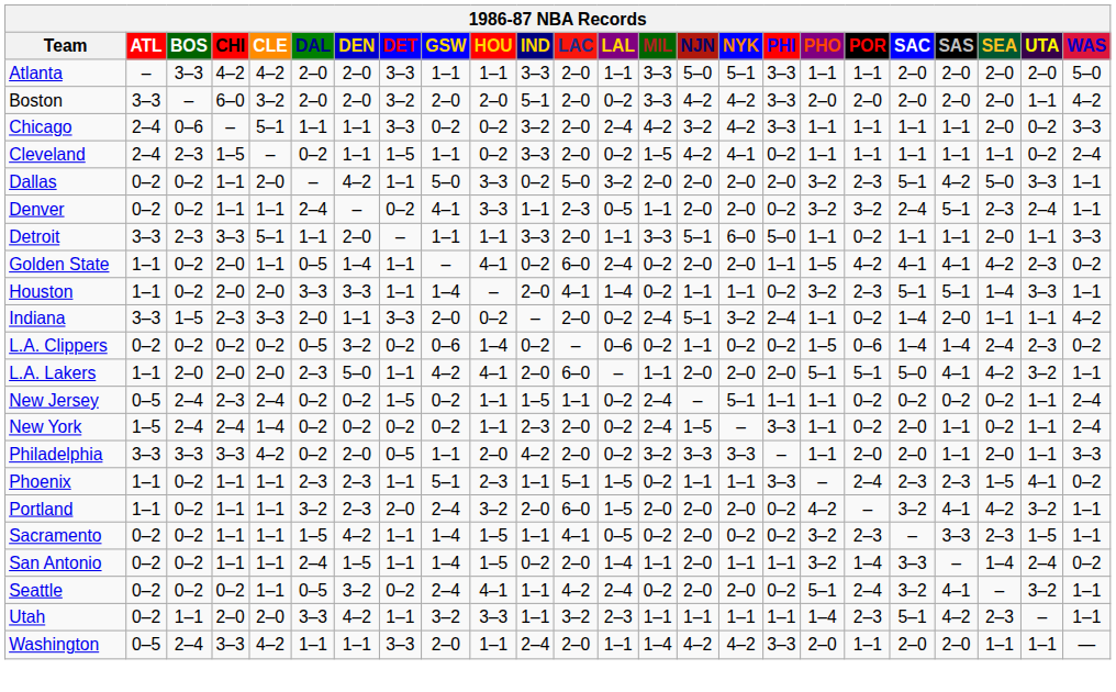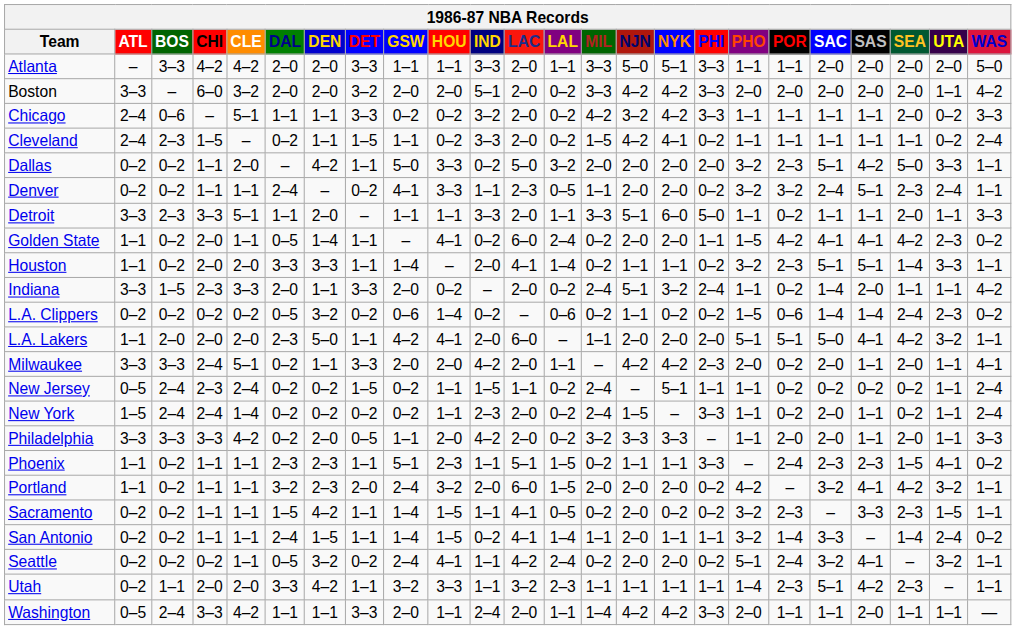 <table class="wikitable" style="font-size:95%; text-align:center;">
 <tr>
 <th colspan=24>1986-87 NBA Records</th>
 </tr>
 <tr>
 <th width=100>Team</th>
 <th style="background:#FF0000;color:#FFFFFF;width=35">ATL</th>
 <th style="background:#006400;color:#FFFFFF;width=35">BOS</th>
 <th style="background:#FF0000;color:#000000;width=35">CHI</th>
 <th style="background:#FF8C00;color:#FFFFFF;width=35">CLE</th>
 <th style="background:#008000;color:#00008B;width=35">DAL</th>
 <th style="background:#0000CD;color:#FFD700;width=35">DEN</th>
 <th style="background:#0000FF;color:#FF0000;width=35">DET</th>
 <th style="background:#0000FF;color:#FFD700;width=35">GSW</th>
 <th style="background:#FF0000;color:#FFD700;width=35">HOU</th>
 <th style="background:#000080;color:#FFD700;width=35">IND</th>
 <th style="background:#F9160D;color:#1A2E8B;width=35">LAC</th>
 <th style="background:#800080;color:#FFD700;width=35">LAL</th>
 <th style="background:#006400;color:#B22222;width=35">MIL</th>
 <th style="background:#B0170C;color:#00056D;width=35">NJN</th>
 <th style="background:#0000FF;color:#FF8C00;width=35">NYK</th>
 <th style="background:#FF0000;color:#0000FF;width=35">PHI</th>
 <th style="background:#800080;color:#FF4500;width=35">PHO</th>
 <th style="background:#000000;color:#FF0000;width=35">POR</th>
 <th style="background:#0000FF;color:#FFFFFF;width=35">SAC</th>
 <th style="background:#000000;color:#C0C0C0;width=35">SAS</th>
 <th style="background:#005831;color:#FFC322;width=35">SEA</th>
 <th style="background:#36004A;color:#FFFF00;width=35">UTA</th>
 <th style="background:#DC143C;color:#0000CD;width=35">WAS</th>
 </tr>
 <tr>
 <td style="text-align:left;"><a href='#'>Atlanta</a></td>
 <td>–</td>
 <td>3–3</td>
 <td>4–2</td>
 <td>4–2</td>
 <td>2–0</td>
 <td>2–0</td>
 <td>3–3</td>
 <td>1–1</td>
 <td>1–1</td>
 <td>3–3</td>
 <td>2–0</td>
 <td>1–1</td>
 <td>3–3</td>
 <td>5–0</td>
 <td>5–1</td>
 <td>3–3</td>
 <td>1–1</td>
 <td>1–1</td>
 <td>2–0</td>
 <td>2–0</td>
 <td>2–0</td>
 <td>2–0</td>
 <td>5–0</td>
 </tr>
 <tr>
 <td style="text-align:left;">Boston</td>
 <td>3–3</td>
 <td>–</td>
 <td>6–0</td>
 <td>3–2</td>
 <td>2–0</td>
 <td>2–0</td>
 <td>3–2</td>
 <td>2–0</td>
 <td>2–0</td>
 <td>5–1</td>
 <td>2–0</td>
 <td>0–2</td>
 <td>3–3</td>
 <td>4–2</td>
 <td>4–2</td>
 <td>3–3</td>
 <td>2–0</td>
 <td>2–0</td>
 <td>2–0</td>
 <td>2–0</td>
 <td>2–0</td>
 <td>1–1</td>
 <td>4–2</td>
 </tr>
 <tr>
 <td style="text-align:left;"><a href='#'>Chicago</a></td>
 <td>2–4</td>
 <td>0–6</td>
 <td>–</td>
 <td>5–1</td>
 <td>1–1</td>
 <td>1–1</td>
 <td>3–3</td>
 <td>0–2</td>
 <td>0–2</td>
 <td>3–2</td>
 <td>2–0</td>
-<td>2–4</td>
+<td>0–2</td>
 <td>4–2</td>
 <td>3–2</td>
 <td>4–2</td>
 <td>3–3</td>
 <td>1–1</td>
 <td>1–1</td>
 <td>1–1</td>
 <td>1–1</td>
 <td>2–0</td>
 <td>0–2</td>
 <td>3–3</td>
 </tr>
 <tr>
 <td style="text-align:left;"><a href='#'>Cleveland</a></td>
 <td>2–4</td>
 <td>2–3</td>
 <td>1–5</td>
 <td>–</td>
 <td>0–2</td>
 <td>1–1</td>
 <td>1–5</td>
 <td>1–1</td>
 <td>0–2</td>
 <td>3–3</td>
 <td>2–0</td>
 <td>0–2</td>
 <td>1–5</td>
 <td>4–2</td>
 <td>4–1</td>
 <td>0–2</td>
 <td>1–1</td>
 <td>1–1</td>
 <td>1–1</td>
 <td>1–1</td>
 <td>1–1</td>
 <td>0–2</td>
 <td>2–4</td>
 </tr>
 <tr>
 <td style="text-align:left;"><a href='#'>Dallas</a></td>
 <td>0–2</td>
 <td>0–2</td>
 <td>1–1</td>
 <td>2–0</td>
 <td>–</td>
 <td>4–2</td>
 <td>1–1</td>
 <td>5–0</td>
 <td>3–3</td>
 <td>0–2</td>
 <td>5–0</td>
 <td>3–2</td>
 <td>2–0</td>
 <td>2–0</td>
 <td>2–0</td>
 <td>2–0</td>
 <td>3–2</td>
 <td>2–3</td>
 <td>5–1</td>
 <td>4–2</td>
 <td>5–0</td>
 <td>3–3</td>
 <td>1–1</td>
 </tr>
 <tr>
 <td style="text-align:left;"><a href='#'>Denver</a></td>
 <td>0–2</td>
 <td>0–2</td>
 <td>1–1</td>
 <td>1–1</td>
 <td>2–4</td>
 <td>–</td>
 <td>0–2</td>
 <td>4–1</td>
 <td>3–3</td>
 <td>1–1</td>
 <td>2–3</td>
 <td>0–5</td>
 <td>1–1</td>
 <td>2–0</td>
 <td>2–0</td>
 <td>0–2</td>
 <td>3–2</td>
 <td>3–2</td>
 <td>2–4</td>
 <td>5–1</td>
 <td>2–3</td>
 <td>2–4</td>
 <td>1–1</td>
 </tr>
 <tr>
 <td style="text-align:left;"><a href='#'>Detroit</a></td>
 <td>3–3</td>
 <td>2–3</td>
 <td>3–3</td>
 <td>5–1</td>
 <td>1–1</td>
 <td>2–0</td>
 <td>–</td>
 <td>1–1</td>
 <td>1–1</td>
 <td>3–3</td>
 <td>2–0</td>
 <td>1–1</td>
 <td>3–3</td>
 <td>5–1</td>
 <td>6–0</td>
 <td>5–0</td>
 <td>1–1</td>
 <td>0–2</td>
 <td>1–1</td>
 <td>1–1</td>
 <td>2–0</td>
 <td>1–1</td>
 <td>3–3</td>
 </tr>
 <tr>
 <td style="text-align:left;"><a href='#'>Golden State</a></td>
 <td>1–1</td>
 <td>0–2</td>
 <td>2–0</td>
 <td>1–1</td>
 <td>0–5</td>
 <td>1–4</td>
 <td>1–1</td>
 <td>–</td>
 <td>4–1</td>
 <td>0–2</td>
 <td>6–0</td>
 <td>2–4</td>
 <td>0–2</td>
 <td>2–0</td>
 <td>2–0</td>
 <td>1–1</td>
 <td>1–5</td>
 <td>4–2</td>
 <td>4–1</td>
 <td>4–1</td>
 <td>4–2</td>
 <td>2–3</td>
 <td>0–2</td>
 </tr>
 <tr>
 <td style="text-align:left;"><a href='#'>Houston</a></td>
 <td>1–1</td>
 <td>0–2</td>
 <td>2–0</td>
 <td>2–0</td>
 <td>3–3</td>
 <td>3–3</td>
 <td>1–1</td>
 <td>1–4</td>
 <td>–</td>
 <td>2–0</td>
 <td>4–1</td>
 <td>1–4</td>
 <td>0–2</td>
 <td>1–1</td>
 <td>1–1</td>
 <td>0–2</td>
 <td>3–2</td>
 <td>2–3</td>
 <td>5–1</td>
 <td>5–1</td>
 <td>1–4</td>
 <td>3–3</td>
 <td>1–1</td>
 </tr>
 <tr>
 <td style="text-align:left;"><a href='#'>Indiana</a></td>
 <td>3–3</td>
 <td>1–5</td>
 <td>2–3</td>
 <td>3–3</td>
 <td>2–0</td>
 <td>1–1</td>
 <td>3–3</td>
 <td>2–0</td>
 <td>0–2</td>
 <td>–</td>
 <td>2–0</td>
 <td>0–2</td>
 <td>2–4</td>
 <td>5–1</td>
 <td>3–2</td>
 <td>2–4</td>
 <td>1–1</td>
 <td>0–2</td>
 <td>1–4</td>
 <td>2–0</td>
 <td>1–1</td>
 <td>1–1</td>
 <td>4–2</td>
 </tr>
 <tr>
 <td style="text-align:left;"><a href='#'>L.A. Clippers</a></td>
 <td>0–2</td>
 <td>0–2</td>
 <td>0–2</td>
 <td>0–2</td>
 <td>0–5</td>
 <td>3–2</td>
 <td>0–2</td>
 <td>0–6</td>
 <td>1–4</td>
 <td>0–2</td>
 <td>–</td>
 <td>0–6</td>
 <td>0–2</td>
 <td>1–1</td>
 <td>0–2</td>
 <td>0–2</td>
 <td>1–5</td>
 <td>0–6</td>
 <td>1–4</td>
 <td>1–4</td>
 <td>2–4</td>
 <td>2–3</td>
 <td>0–2</td>
 </tr>
 <tr>
 <td style="text-align:left;"><a href='#'>L.A. Lakers</a></td>
 <td>1–1</td>
 <td>2–0</td>
 <td>2–0</td>
 <td>2–0</td>
 <td>2–3</td>
 <td>5–0</td>
 <td>1–1</td>
 <td>4–2</td>
 <td>4–1</td>
 <td>2–0</td>
 <td>6–0</td>
 <td>–</td>
 <td>1–1</td>
 <td>2–0</td>
 <td>2–0</td>
 <td>2–0</td>
 <td>5–1</td>
 <td>5–1</td>
 <td>5–0</td>
 <td>4–1</td>
 <td>4–2</td>
 <td>3–2</td>
 <td>1–1</td>
 </tr>
 <tr>
+<td style="text-align:left;"><a href='#'>Milwaukee</a></td>
+<td>3–3</td>
+<td>3–3</td>
+<td>2–4</td>
+<td>5–1</td>
+<td>0–2</td>
+<td>1–1</td>
+<td>3–3</td>
+<td>2–0</td>
+<td>2–0</td>
+<td>4–2</td>
+<td>2–0</td>
+<td>1–1</td>
+<td>–</td>
+<td>4–2</td>
+<td>4–2</td>
+<td>2–3</td>
+<td>2–0</td>
+<td>0–2</td>
+<td>2–0</td>
+<td>1–1</td>
+<td>2–0</td>
+<td>1–1</td>
+<td>4–1</td>
+</tr>
+<tr>
 <td style="text-align:left;"><a href='#'>New Jersey</a></td>
 <td>0–5</td>
 <td>2–4</td>
 <td>2–3</td>
 <td>2–4</td>
 <td>0–2</td>
 <td>0–2</td>
 <td>1–5</td>
 <td>0–2</td>
 <td>1–1</td>
 <td>1–5</td>
 <td>1–1</td>
 <td>0–2</td>
 <td>2–4</td>
 <td>–</td>
 <td>5–1</td>
 <td>1–1</td>
 <td>1–1</td>
 <td>0–2</td>
 <td>0–2</td>
 <td>0–2</td>
 <td>0–2</td>
 <td>1–1</td>
 <td>2–4</td>
 </tr>
 <tr>
 <td style="text-align:left;"><a href='#'>New York</a></td>
 <td>1–5</td>
 <td>2–4</td>
 <td>2–4</td>
 <td>1–4</td>
 <td>0–2</td>
 <td>0–2</td>
 <td>0–2</td>
 <td>0–2</td>
 <td>1–1</td>
 <td>2–3</td>
 <td>2–0</td>
 <td>0–2</td>
 <td>2–4</td>
 <td>1–5</td>
 <td>–</td>
 <td>3–3</td>
 <td>1–1</td>
 <td>0–2</td>
 <td>2–0</td>
 <td>1–1</td>
 <td>0–2</td>
 <td>1–1</td>
 <td>2–4</td>
 </tr>
 <tr>
 <td style="text-align:left;"><a href='#'>Philadelphia</a></td>
 <td>3–3</td>
 <td>3–3</td>
 <td>3–3</td>
 <td>4–2</td>
 <td>0–2</td>
 <td>2–0</td>
 <td>0–5</td>
 <td>1–1</td>
 <td>2–0</td>
 <td>4–2</td>
 <td>2–0</td>
 <td>0–2</td>
 <td>3–2</td>
 <td>3–3</td>
 <td>3–3</td>
 <td>–</td>
 <td>1–1</td>
 <td>2–0</td>
 <td>2–0</td>
 <td>1–1</td>
 <td>2–0</td>
 <td>1–1</td>
 <td>3–3</td>
 </tr>
 <tr>
 <td style="text-align:left;"><a href='#'>Phoenix</a></td>
 <td>1–1</td>
 <td>0–2</td>
 <td>1–1</td>
 <td>1–1</td>
 <td>2–3</td>
 <td>2–3</td>
 <td>1–1</td>
 <td>5–1</td>
 <td>2–3</td>
 <td>1–1</td>
 <td>5–1</td>
 <td>1–5</td>
 <td>0–2</td>
 <td>1–1</td>
 <td>1–1</td>
 <td>3–3</td>
 <td>–</td>
 <td>2–4</td>
 <td>2–3</td>
 <td>2–3</td>
 <td>1–5</td>
 <td>4–1</td>
 <td>0–2</td>
 </tr>
 <tr>
 <td style="text-align:left;"><a href='#'>Portland</a></td>
 <td>1–1</td>
 <td>0–2</td>
 <td>1–1</td>
 <td>1–1</td>
 <td>3–2</td>
 <td>2–3</td>
 <td>2–0</td>
 <td>2–4</td>
 <td>3–2</td>
 <td>2–0</td>
 <td>6–0</td>
 <td>1–5</td>
 <td>2–0</td>
 <td>2–0</td>
 <td>2–0</td>
 <td>0–2</td>
 <td>4–2</td>
 <td>–</td>
 <td>3–2</td>
 <td>4–1</td>
 <td>4–2</td>
 <td>3–2</td>
 <td>1–1</td>
 </tr>
 <tr>
 <td style="text-align:left;"><a href='#'>Sacramento</a></td>
 <td>0–2</td>
 <td>0–2</td>
 <td>1–1</td>
 <td>1–1</td>
 <td>1–5</td>
 <td>4–2</td>
 <td>1–1</td>
 <td>1–4</td>
 <td>1–5</td>
 <td>1–1</td>
 <td>4–1</td>
 <td>0–5</td>
 <td>0–2</td>
 <td>2–0</td>
 <td>0–2</td>
 <td>0–2</td>
 <td>3–2</td>
 <td>2–3</td>
 <td>–</td>
 <td>3–3</td>
 <td>2–3</td>
 <td>1–5</td>
 <td>1–1</td>
 </tr>
 <tr>
 <td style="text-align:left;"><a href='#'>San Antonio</a></td>
 <td>0–2</td>
 <td>0–2</td>
 <td>1–1</td>
 <td>1–1</td>
 <td>2–4</td>
 <td>1–5</td>
 <td>1–1</td>
 <td>1–4</td>
 <td>1–5</td>
 <td>0–2</td>
-<td>2–0</td>
+<td>4–1</td>
 <td>1–4</td>
 <td>1–1</td>
 <td>2–0</td>
 <td>1–1</td>
 <td>1–1</td>
 <td>3–2</td>
 <td>1–4</td>
 <td>3–3</td>
 <td>–</td>
 <td>1–4</td>
 <td>2–4</td>
 <td>0–2</td>
 </tr>
 <tr>
 <td style="text-align:left;"><a href='#'>Seattle</a></td>
 <td>0–2</td>
 <td>0–2</td>
 <td>0–2</td>
 <td>1–1</td>
 <td>0–5</td>
 <td>3–2</td>
 <td>0–2</td>
 <td>2–4</td>
 <td>4–1</td>
 <td>1–1</td>
 <td>4–2</td>
 <td>2–4</td>
 <td>0–2</td>
 <td>2–0</td>
 <td>2–0</td>
 <td>0–2</td>
 <td>5–1</td>
 <td>2–4</td>
 <td>3–2</td>
 <td>4–1</td>
 <td>–</td>
 <td>3–2</td>
 <td>1–1</td>
 </tr>
 <tr>
 <td style="text-align:left;"><a href='#'>Utah</a></td>
 <td>0–2</td>
 <td>1–1</td>
 <td>2–0</td>
 <td>2–0</td>
 <td>3–3</td>
 <td>4–2</td>
 <td>1–1</td>
 <td>3–2</td>
 <td>3–3</td>
 <td>1–1</td>
 <td>3–2</td>
 <td>2–3</td>
 <td>1–1</td>
 <td>1–1</td>
 <td>1–1</td>
 <td>1–1</td>
 <td>1–4</td>
 <td>2–3</td>
 <td>5–1</td>
 <td>4–2</td>
 <td>2–3</td>
 <td>–</td>
 <td>1–1</td>
 </tr>
 <tr>
 <td style="text-align:left;"><a href='#'>Washington</a></td>
 <td>0–5</td>
 <td>2–4</td>
 <td>3–3</td>
 <td>4–2</td>
 <td>1–1</td>
 <td>1–1</td>
 <td>3–3</td>
 <td>2–0</td>
 <td>1–1</td>
 <td>2–4</td>
 <td>2–0</td>
 <td>1–1</td>
 <td>1–4</td>
 <td>4–2</td>
 <td>4–2</td>
 <td>3–3</td>
 <td>2–0</td>
 <td>1–1</td>
-<td>2–0</td>
+<td>1–1</td>
 <td>2–0</td>
 <td>1–1</td>
 <td>1–1</td>
 <td>—</td>
 </tr>
 </table>
